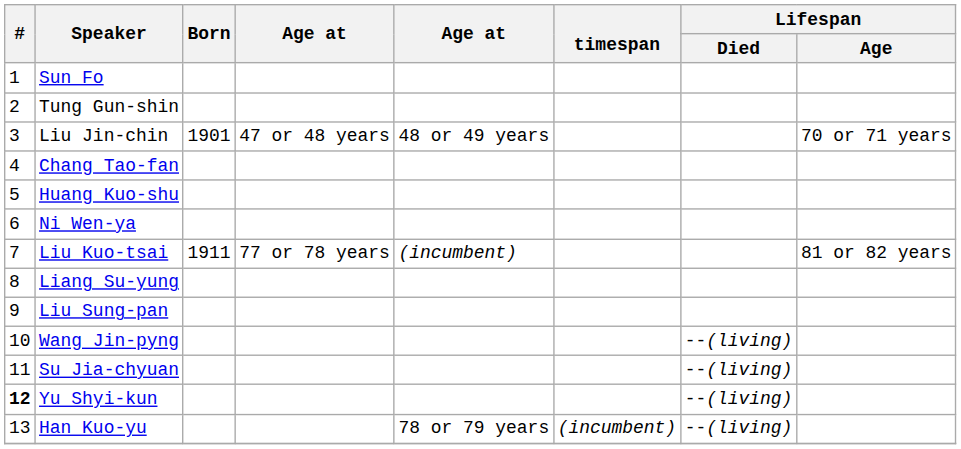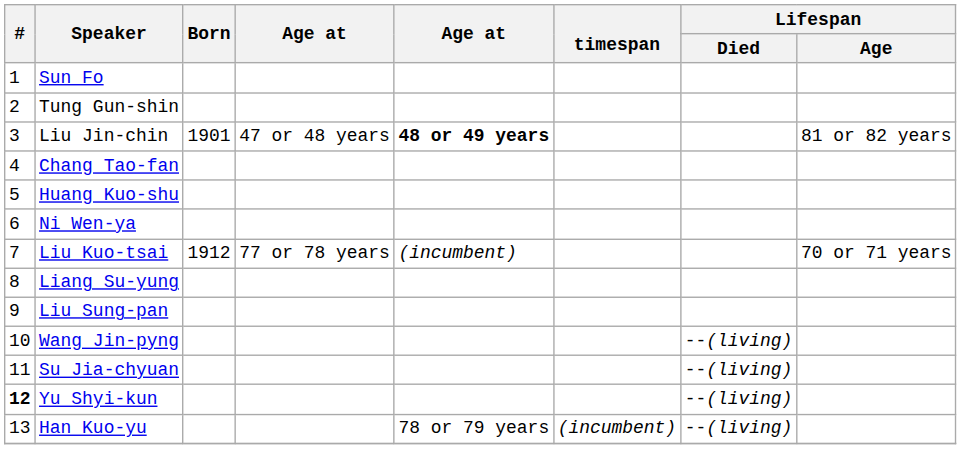 <table class="sortable wikitable">
 <tr>
 <th rowspan=2><abbr>#</abbr></th>
 <th rowspan=2>Speaker</th>
 <th rowspan=2>Born</th>
 <th rowspan=2>Age at<br></th>
 <th rowspan=2>Age at<br></th>
 <th rowspan=2><br>timespan</th>
 <th colspan=2>Lifespan</th>
 </tr>
 <tr>
 <th>Died</th>
 <th>Age</th>
 </tr>
 <tr style="text-align: left; background:#FFFFFF">
 <td>1</td>
 <td data-sort-value="Sun Fo"><a href='#'>Sun Fo</a></td>
 <td></td>
 <td><br></td>
 <td><br></td>
 <td></td>
 <td></td>
 <td></td>
 </tr>
 <tr style="text-align: left; background:#FFFFFF">
 <td>2</td>
 <td data-sort-value="Tung">Tung Gun-shin</td>
 <td></td>
 <td><br></td>
 <td><br></td>
 <td></td>
 <td></td>
 <td></td>
 </tr>
 <tr style="text-align: left; background:#FFFFFF">
 <td>3</td>
 <td data-sort-value="Liu J">Liu Jin-chin</td>
 <td>1901</td>
 <td><span></span>47 or 48 years<br></td>
-<td><span></span>48 or 49 years<br></td>
+<td><strong><span></span>48 or 49 years<br></strong></td>
 <td></td>
 <td></td>
-<td><span></span>70 or 71 years</td>
+<td><span></span>81 or 82 years</td>
 </tr>
 <tr style="text-align: left; background:#FFFFFF">
 <td>4</td>
 <td data-sort-value="Chang"><a href='#'>Chang Tao-fan</a></td>
 <td></td>
 <td><br></td>
 <td><br></td>
 <td></td>
 <td></td>
 <td></td>
 </tr>
 <tr style="text-align: left; background:#FFFFFF">
 <td>5</td>
 <td data-sort-value="Huang"><a href='#'>Huang Kuo-shu</a></td>
 <td></td>
 <td><br></td>
 <td><br></td>
 <td></td>
 <td></td>
 <td></td>
 </tr>
 <tr style="text-align: left; background:#FFFFFF">
 <td>6</td>
 <td data-sort-value="Ni"><a href='#'>Ni Wen-ya</a></td>
 <td></td>
 <td><br></td>
 <td><br></td>
 <td></td>
 <td></td>
 <td></td>
 </tr>
 <tr style="text-align: left; background:#FFFFFF">
 <td>7</td>
 <td data-sort-value="Liu K"><a href='#'>Liu Kuo-tsai</a></td>
-<td>1911</td>
+<td>1912</td>
 <td><span></span>77 or 78 years<br></td>
 <td><span></span><em>(incumbent)</em></td>
 <td></td>
 <td></td>
-<td><span></span>81 or 82 years</td>
+<td><span></span>70 or 71 years</td>
 </tr>
 <tr style="text-align: left; background:#FFFFFF">
 <td>8</td>
 <td data-sort-value="Liang"><a href='#'>Liang Su-yung</a></td>
 <td></td>
 <td><br></td>
 <td><br></td>
 <td></td>
 <td></td>
 <td></td>
 </tr>
 <tr style="text-align: left; background:#FFFFFF">
 <td>9</td>
 <td data-sort-value="Liu S"><a href='#'>Liu Sung-pan</a></td>
 <td></td>
 <td><br></td>
 <td><br></td>
 <td></td>
 <td></td>
 <td></td>
 </tr>
 <tr style="text-align: left; background:#FFFFFF">
 <td>10</td>
 <td data-sort-value="Wang"><a href='#'>Wang Jin-pyng</a></td>
 <td></td>
 <td><br></td>
 <td><br></td>
 <td><em></em></td>
 <td><span>--</span><em>(living)</em></td>
 <td><em></em></td>
 </tr>
 <tr style="text-align: left; background:#FFFFFF">
 <td>11</td>
 <td data-sort-value="Su"><a href='#'>Su Jia-chyuan</a></td>
 <td></td>
 <td><br></td>
 <td><br></td>
 <td><em></em></td>
 <td><span>--</span><em>(living)</em></td>
 <td><em></em></td>
 </tr>
 <tr style="text-align: left; background:#FFFFFF">
 <td><strong>12</strong></td>
 <td data-sort-value="Yu Shyi-kun"><a href='#'>Yu Shyi-kun</a></td>
 <td></td>
 <td><br></td>
 <td><br></td>
 <td><em></em></td>
 <td><span>--</span><em>(living)</em></td>
 <td><em></em></td>
 </tr>
 <tr style="text-align: left; background:#FFFFFF">
 <td>13</td>
 <td data-sort-value="Han Kuo-yu"><a href='#'>Han Kuo-yu</a></td>
 <td></td>
 <td><br></td>
 <td><span></span>78 or 79 years<br></td>
 <td><em>(incumbent)</em></td>
 <td><span>--</span><em>(living)</em></td>
 <td><em></em></td>
 </tr>
 <tr style="text-align: left; background:#FFFFFF">
 </tr>
 </table>
